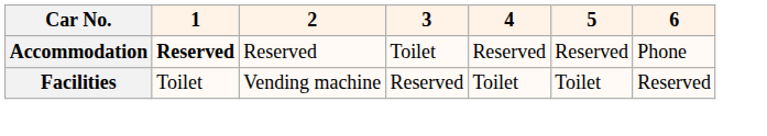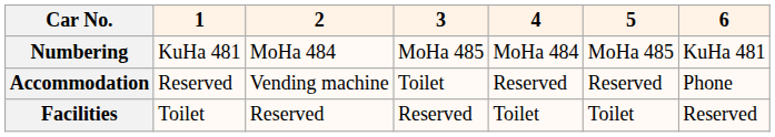 <table class="wikitable">
 <tr>
 <th>Car No.</th>
 <th style="background: #FFF2E6">1</th>
 <th style="background: #FFF2E6">2</th>
 <th style="background: #FFF2E6">3</th>
 <th style="background: #FFF2E6">4</th>
 <th style="background: #FFF2E6">5</th>
 <th style="background: #FFF2E6">6</th>
 </tr>
 <tr>
+<th>Numbering</th>
+<td style="background: #FFFAF5">KuHa 481</td>
+<td style="background: #FFFAF5">MoHa 484</td>
+<td style="background: #FFFAF5">MoHa 485</td>
+<td style="background: #FFFAF5">MoHa 484</td>
+<td style="background: #FFFAF5">MoHa 485</td>
+<td style="background: #FFFAF5">KuHa 481</td>
+</tr>
+<tr>
 <th>Accommodation</th>
-<td style="background: #FFFAF5"><strong> Reserved</strong></td>
 <td style="background: #FFFAF5"> Reserved</td>
+<td style="background: #FFFAF5">Vending machine</td>
 <td style="background: #FFFAF5">Toilet</td>
 <td style="background: #FFFAF5"> Reserved</td>
 <td style="background: #FFFAF5"> Reserved</td>
 <td style="background: #FFFAF5">Phone</td>
 </tr>
 <tr>
 <th>Facilities</th>
 <td style="background: #FFFAF5">Toilet</td>
-<td style="background: #FFFAF5">Vending machine</td>
+<td style="background: #FFFAF5"> Reserved</td>
 <td style="background: #FFFAF5"> Reserved</td>
 <td style="background: #FFFAF5">Toilet</td>
 <td style="background: #FFFAF5">Toilet</td>
 <td style="background: #FFFAF5"> Reserved</td>
 </tr>
 </table>
